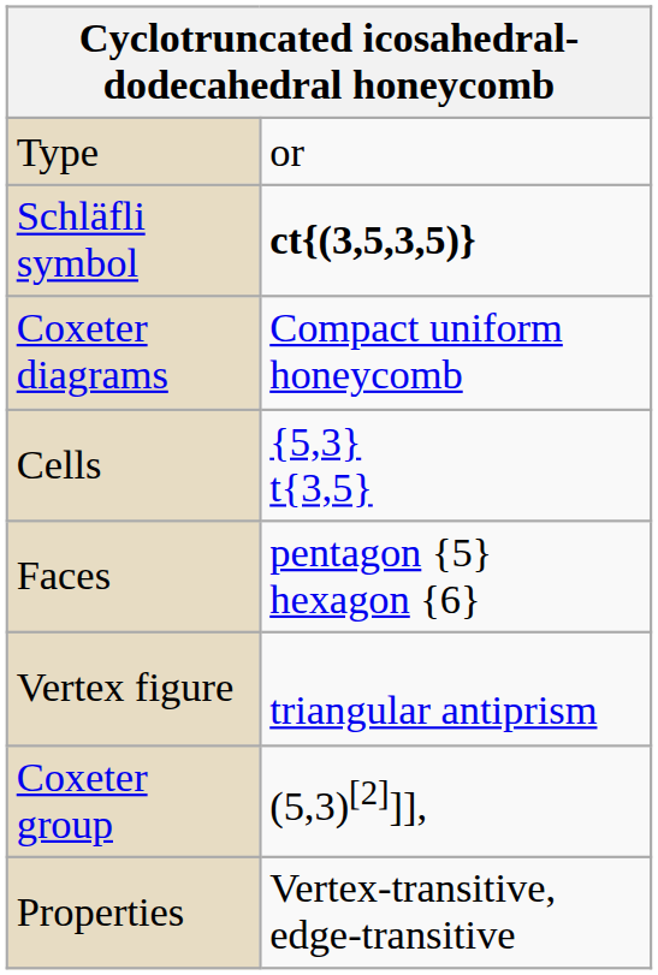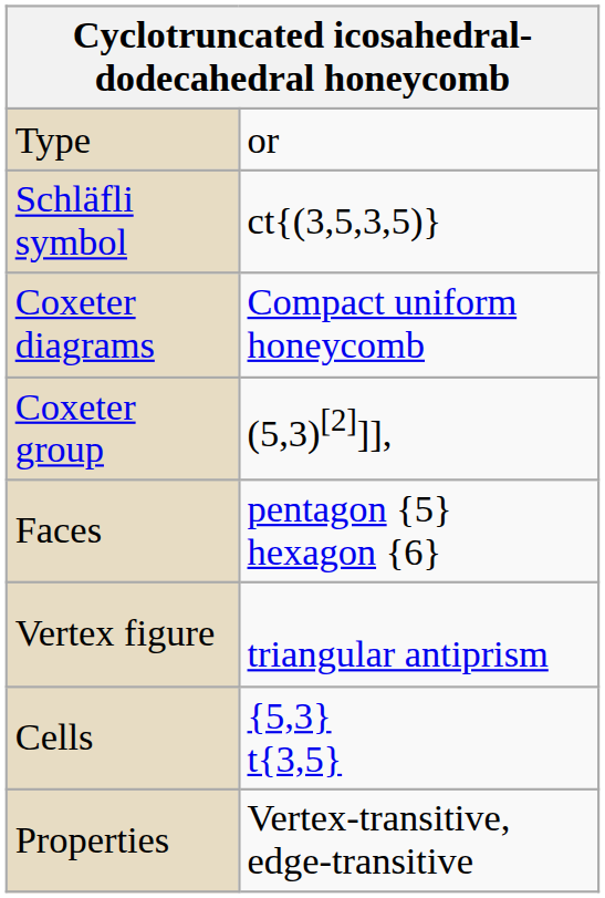 <table class="wikitable" align="right" style="margin-left:10px" width="250">
 <tr>
 <th bgcolor=#e7dcc3 colspan=2>Cyclotruncated icosahedral-dodecahedral honeycomb</th>
 </tr>
 <tr>
 <td bgcolor=#e7dcc3>Type</td>
 <td> or </td>
 </tr>
 <tr>
 <td bgcolor=#e7dcc3><a href='#'>Schläfli symbol</a></td>
-<td><strong>ct{(3,5,3,5)}</strong></td>
+<td>ct{(3,5,3,5)}</td>
 </tr>
 <tr>
 <td bgcolor=#e7dcc3><a href='#'>Coxeter diagrams</a></td>
 <td><a href='#'>Compact uniform honeycomb</a></td>
 </tr>
 <tr>
-<td bgcolor=#e7dcc3>Cells</td>
-<td><a href='#'>{5,3}</a> <br><a href='#'>t{3,5}</a> </td>
+<td bgcolor=#e7dcc3><a href='#'>Coxeter group</a></td>
+<td>(5,3)<sup>[2]</sup>]], </td>
 </tr>
 <tr>
 <td bgcolor=#e7dcc3>Faces</td>
 <td><a href='#'>pentagon</a> {5}<br><a href='#'>hexagon</a> {6}</td>
 </tr>
 <tr>
 <td bgcolor=#e7dcc3>Vertex figure</td>
 <td><br><a href='#'>triangular antiprism</a></td>
 </tr>
 <tr>
-<td bgcolor=#e7dcc3><a href='#'>Coxeter group</a></td>
-<td>(5,3)<sup>[2]</sup>]], </td>
+<td bgcolor=#e7dcc3>Cells</td>
+<td><a href='#'>{5,3}</a> <br><a href='#'>t{3,5}</a> </td>
 </tr>
 <tr>
 <td bgcolor=#e7dcc3>Properties</td>
 <td>Vertex-transitive, edge-transitive</td>
 </tr>
 </table>
